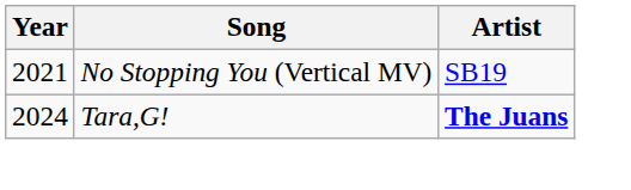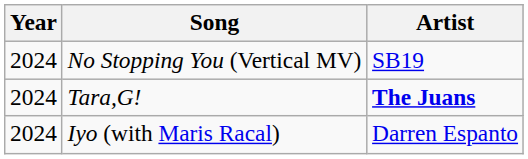 <table class="wikitable sortable">
 <tr>
 <th>Year</th>
 <th>Song</th>
 <th>Artist</th>
 </tr>
 <tr>
-<td>2021</td>
+<td>2024</td>
 <td><em>No Stopping You</em> (Vertical MV)</td>
 <td><a href='#'>SB19</a></td>
 </tr>
 <tr>
 <td>2024</td>
 <td><em>Tara,G!</em></td>
 <td><strong><a href='#'>The Juans</a></strong></td>
 </tr>
+<tr>
+<td>2024</td>
+<td><em>Iyo</em> (with <a href='#'>Maris Racal</a>)</td>
+<td><a href='#'>Darren Espanto</a></td>
+</tr>
 </table>
